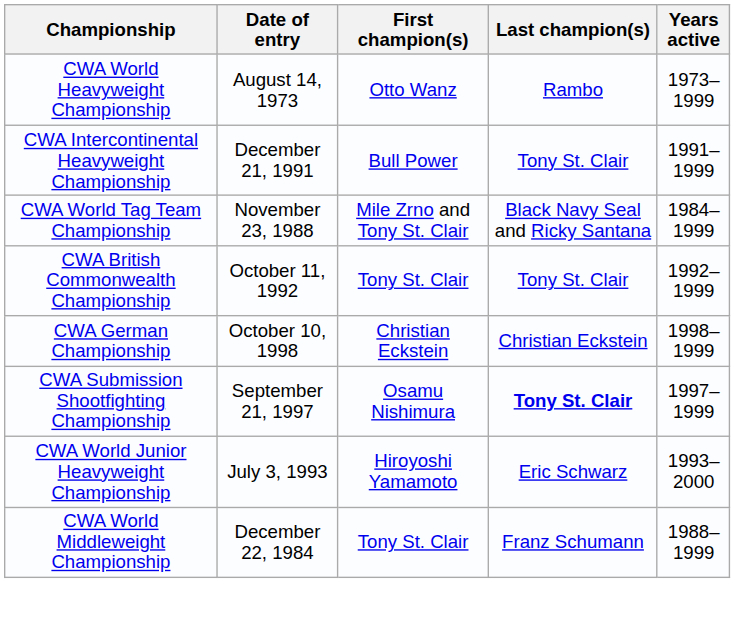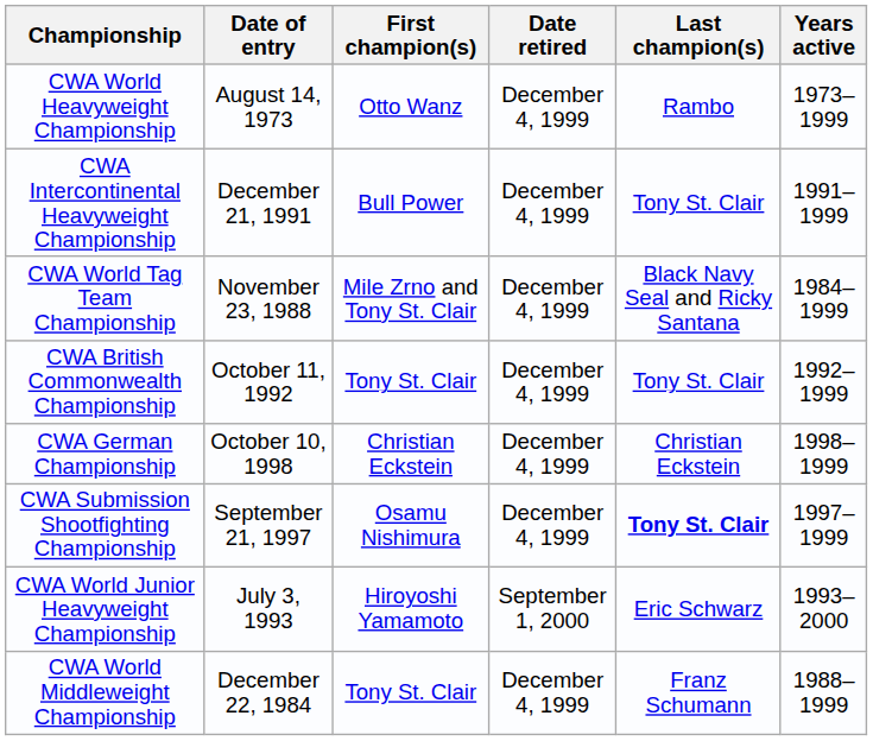 <table class="wikitable" width=85% style="text-align:center; background:#fcfdff; font-size:85%;">
 <tr>
 <th>Championship</th>
 <th>Date of entry</th>
 <th>First champion(s)<br></th>
+<th>Date retired</th>
 <th>Last champion(s)<br></th>
 <th width="10%">Years active</th>
 </tr>
 <tr>
 <td><a href='#'>CWA World Heavyweight Championship</a></td>
 <td>August 14, 1973</td>
 <td><a href='#'>Otto Wanz</a></td>
+<td>December 4, 1999</td>
 <td><a href='#'>Rambo</a></td>
 <td>1973–1999</td>
 </tr>
 <tr>
 <td><a href='#'>CWA Intercontinental Heavyweight Championship</a></td>
 <td>December 21, 1991</td>
 <td><a href='#'>Bull Power</a></td>
+<td>December 4, 1999</td>
 <td><a href='#'>Tony St. Clair</a></td>
 <td>1991–1999</td>
 </tr>
 <tr>
 <td><a href='#'>CWA World Tag Team Championship</a></td>
 <td>November 23, 1988</td>
 <td><a href='#'>Mile Zrno</a> and <a href='#'>Tony St. Clair</a></td>
+<td>December 4, 1999</td>
 <td><a href='#'>Black Navy Seal</a> and <a href='#'>Ricky Santana</a></td>
 <td>1984–1999</td>
 </tr>
 <tr>
 <td><a href='#'>CWA British Commonwealth Championship</a></td>
 <td>October 11, 1992</td>
 <td><a href='#'>Tony St. Clair</a></td>
+<td>December 4, 1999</td>
 <td><a href='#'>Tony St. Clair</a></td>
 <td>1992–1999</td>
 </tr>
 <tr>
 <td><a href='#'>CWA German Championship</a></td>
 <td>October 10, 1998</td>
 <td><a href='#'>Christian Eckstein</a></td>
+<td>December 4, 1999</td>
 <td><a href='#'>Christian Eckstein</a></td>
 <td>1998–1999</td>
 </tr>
 <tr>
 <td><a href='#'>CWA Submission Shootfighting Championship</a></td>
 <td>September 21, 1997</td>
 <td><a href='#'>Osamu Nishimura</a></td>
+<td>December 4, 1999</td>
 <td><strong><a href='#'>Tony St. Clair</a></strong></td>
 <td>1997–1999</td>
 </tr>
 <tr>
 <td><a href='#'>CWA World Junior Heavyweight Championship</a></td>
 <td>July 3, 1993</td>
 <td><a href='#'>Hiroyoshi Yamamoto</a></td>
+<td>September 1, 2000</td>
 <td><a href='#'>Eric Schwarz</a></td>
 <td>1993–2000</td>
 </tr>
 <tr>
 <td><a href='#'>CWA World Middleweight Championship</a></td>
 <td>December 22, 1984</td>
 <td><a href='#'>Tony St. Clair</a></td>
+<td>December 4, 1999</td>
 <td><a href='#'>Franz Schumann</a></td>
 <td>1988–1999</td>
 </tr>
 </table>
